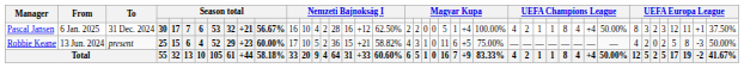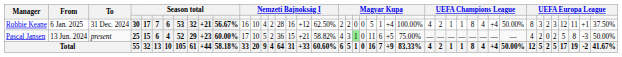 <table class="wikitable" style="text-align:center; font-size:70%;">
 <tr>
 <th rowspan="2">Manager</th>
 <th rowspan="2">From</th>
 <th rowspan="2">To</th>
 <th colspan="8">Season total</th>
 <th colspan="8"><a href='#'>Nemzeti Bajnokság I</a></th>
 <th colspan="8"><a href='#'>Magyar Kupa</a></th>
 <th colspan="8"><a href='#'>UEFA Champions League</a></th>
 <th colspan="8"><a href='#'>UEFA Europa League</a></th>
 </tr>
 <tr>
 <th></th>
 <th></th>
 <th></th>
 <th></th>
 <th></th>
 <th></th>
 <th></th>
 <th></th>
 <td></td>
 <td></td>
 <td></td>
 <td></td>
 <td></td>
 <td></td>
 <td></td>
 <td></td>
 <td></td>
 <td></td>
 <td></td>
 <td></td>
 <td></td>
 <td></td>
 <td></td>
 <td></td>
 <td></td>
 <td></td>
 <td></td>
 <td></td>
 <td></td>
 <td></td>
 <td></td>
 <td></td>
 <td></td>
 <td></td>
 <td></td>
 <td></td>
 <td></td>
 <td></td>
 <td></td>
 <td></td>
 </tr>
 <tr bgcolor="white">
-<td align="left"><a href='#'>Pascal Jansen</a></td>
+<td align="left"><a href='#'>Robbie Keane</a></td>
 <td align=left>6 Jan. 2025</td>
 <td align=left>31 Dec. 2024</td>
 <th>30</th>
 <th>17</th>
 <th>7</th>
 <th>6</th>
 <th>53</th>
 <th>32</th>
 <th>+21</th>
 <th>56.67%</th>
 <td>16</td>
 <td>10</td>
 <td>4</td>
 <td>2</td>
 <td>28</td>
 <td>16</td>
 <td>+12</td>
 <td>62.50%</td>
 <td>2</td>
 <td>2</td>
 <td>0</td>
 <td>0</td>
 <td>5</td>
 <td>1</td>
 <td>+4</td>
 <td>100.00%</td>
 <td>4</td>
 <td>2</td>
 <td>1</td>
 <td>1</td>
 <td>8</td>
 <td>4</td>
 <td>+4</td>
 <td>50.00%</td>
 <td>8</td>
 <td>3</td>
 <td>2</td>
 <td>3</td>
 <td>12</td>
 <td>11</td>
 <td>+1</td>
 <td>37.50%</td>
 </tr>
 <tr>
-<td align="left"><a href='#'>Robbie Keane</a></td>
+<td align="left"><a href='#'>Pascal Jansen</a></td>
 <td align=left>13 Jun. 2024</td>
 <td align=left><em>present</em></td>
 <th>25</th>
 <th>15</th>
 <th>6</th>
 <th>4</th>
 <th>52</th>
 <th>29</th>
 <th>+23</th>
 <th>60.00%</th>
 <td>17</td>
 <td>10</td>
 <td>5</td>
 <td>2</td>
 <td>36</td>
 <td>15</td>
 <td>+21</td>
 <td>58.82%</td>
 <td>4</td>
 <td>3</td>
-<td>1</td>
+<td style="background: lightgreen;">1</td>
 <td>0</td>
 <td>11</td>
 <td>6</td>
 <td>+5</td>
 <td>75.00%</td>
 <td>—</td>
 <td>—</td>
 <td>—</td>
 <td>—</td>
 <td>—</td>
 <td>—</td>
 <td>—</td>
 <td>—</td>
 <td>4</td>
 <td>2</td>
 <td>0</td>
 <td>2</td>
 <td>5</td>
 <td>8</td>
 <td>-3</td>
 <td>50.00%</td>
 </tr>
 <tr>
 <th colspan=3>Total</th>
 <th>55</th>
 <th>32</th>
 <th>13</th>
 <th>10</th>
 <th>105</th>
 <th>61</th>
 <th>+44</th>
 <th>58.18%</th>
 <th>33</th>
 <th>20</th>
 <th>9</th>
 <th>4</th>
 <th>64</th>
 <th>31</th>
 <th>+33</th>
 <th>60.60%</th>
 <th>6</th>
 <th>5</th>
 <th>1</th>
 <th>0</th>
 <th>16</th>
 <th>7</th>
 <th>+9</th>
 <th>83.33%</th>
 <th>4</th>
 <th>2</th>
 <th>1</th>
 <th>1</th>
 <th>8</th>
 <th>4</th>
 <th>+4</th>
 <th>50.00%</th>
 <th>12</th>
 <th>5</th>
 <th>2</th>
 <th>5</th>
 <th>17</th>
 <th>19</th>
 <th>-2</th>
 <th>41.67%</th>
 </tr>
 </table>
